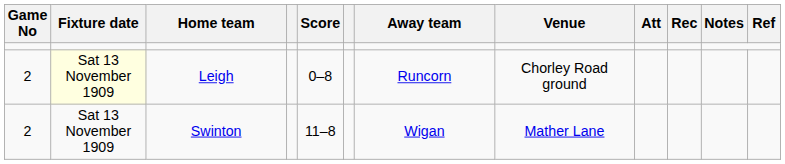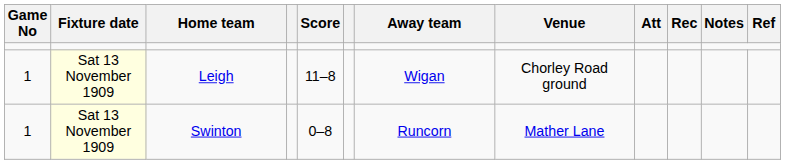 <table class="wikitable" style="text-align:center;">
 <tr>
 <th width=20 abbr="No">Game No</th>
 <th width=100 abbr="Date">Fixture date</th>
 <th width=150 abbr="Home team">Home team</th>
 <th width=5 abbr="space"></th>
 <th width=20 abbr="Score">Score</th>
 <th width=5 abbr="space"></th>
 <th width=150 abbr="Away team">Away team</th>
 <th width=150 abbr="Venue">Venue</th>
 <th width=30 abbr="Att">Att</th>
 <th width=30 abbr="Rec">Rec</th>
 <th width=20 abbr="Notes">Notes</th>
 <th width=30 abbr="Ref">Ref</th>
 </tr>
 <tr>
 <td></td>
 <td></td>
 <td></td>
 <td></td>
 <td></td>
 <td></td>
 <td></td>
 <td></td>
 <td></td>
 <td></td>
 </tr>
 <tr>
-<td>2</td>
+<td>1</td>
 <td style="background: lightyellow;">Sat 13 November 1909</td>
 <td><a href='#'>Leigh</a></td>
 <td></td>
-<td>0–8</td>
+<td>11–8</td>
 <td></td>
-<td><a href='#'>Runcorn</a></td>
+<td><a href='#'>Wigan</a></td>
 <td>Chorley Road ground</td>
 <td></td>
 <td></td>
 <td></td>
 <td></td>
 </tr>
 <tr>
-<td>2</td>
-<td>Sat 13 November 1909</td>
+<td>1</td>
+<td style="background: lightyellow;">Sat 13 November 1909</td>
 <td><a href='#'>Swinton</a></td>
 <td></td>
-<td>11–8</td>
+<td>0–8</td>
 <td></td>
-<td><a href='#'>Wigan</a></td>
+<td><a href='#'>Runcorn</a></td>
 <td><a href='#'>Mather Lane</a></td>
 <td></td>
 <td></td>
 <td></td>
 <td></td>
 </tr>
 </table>
